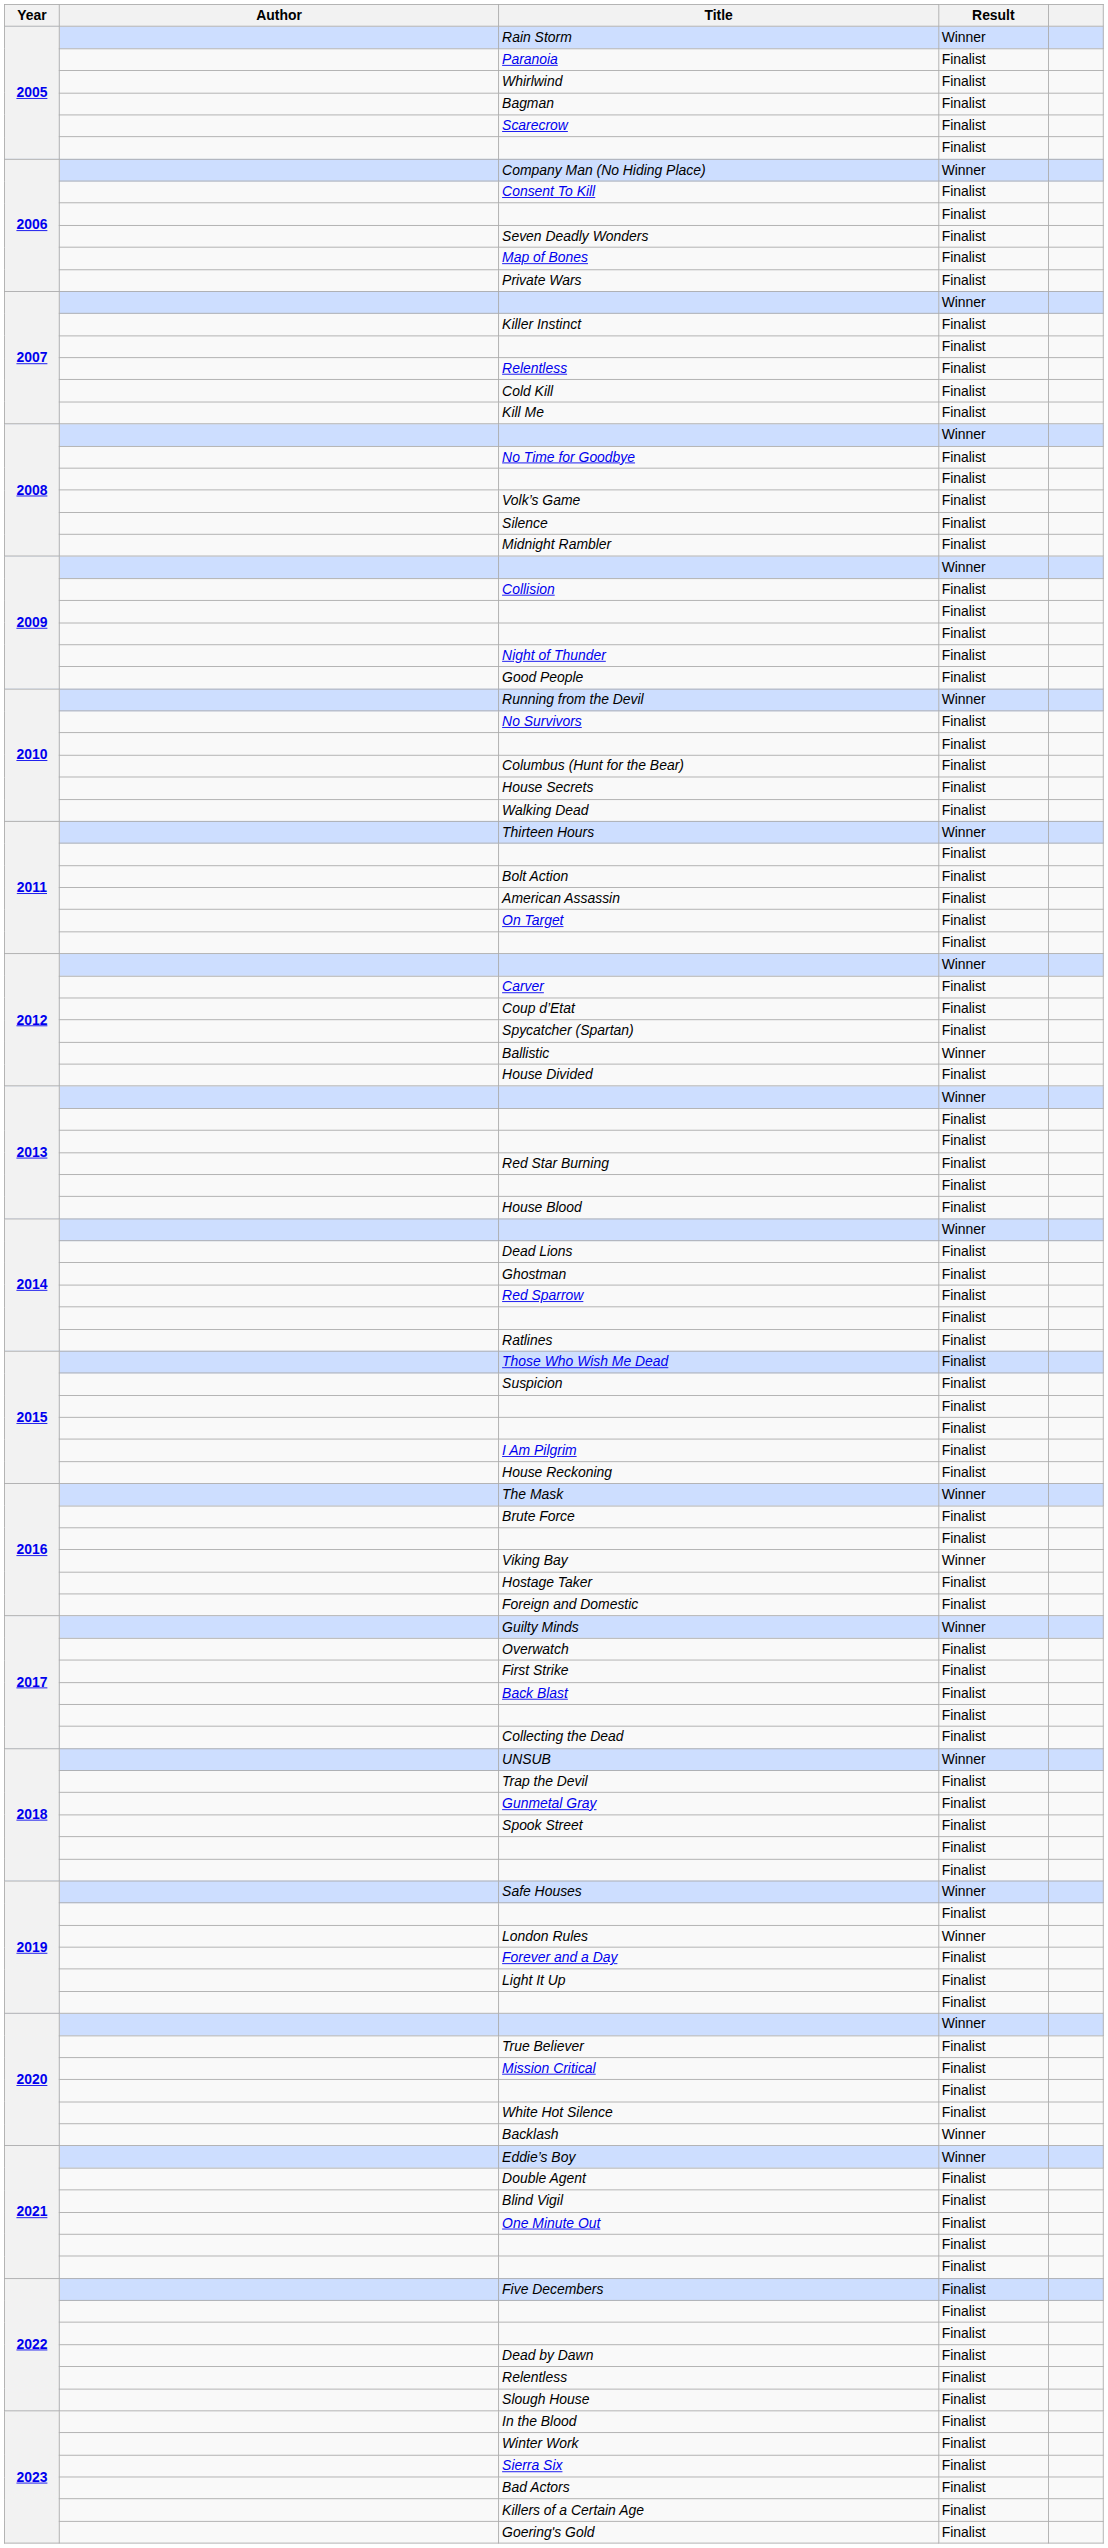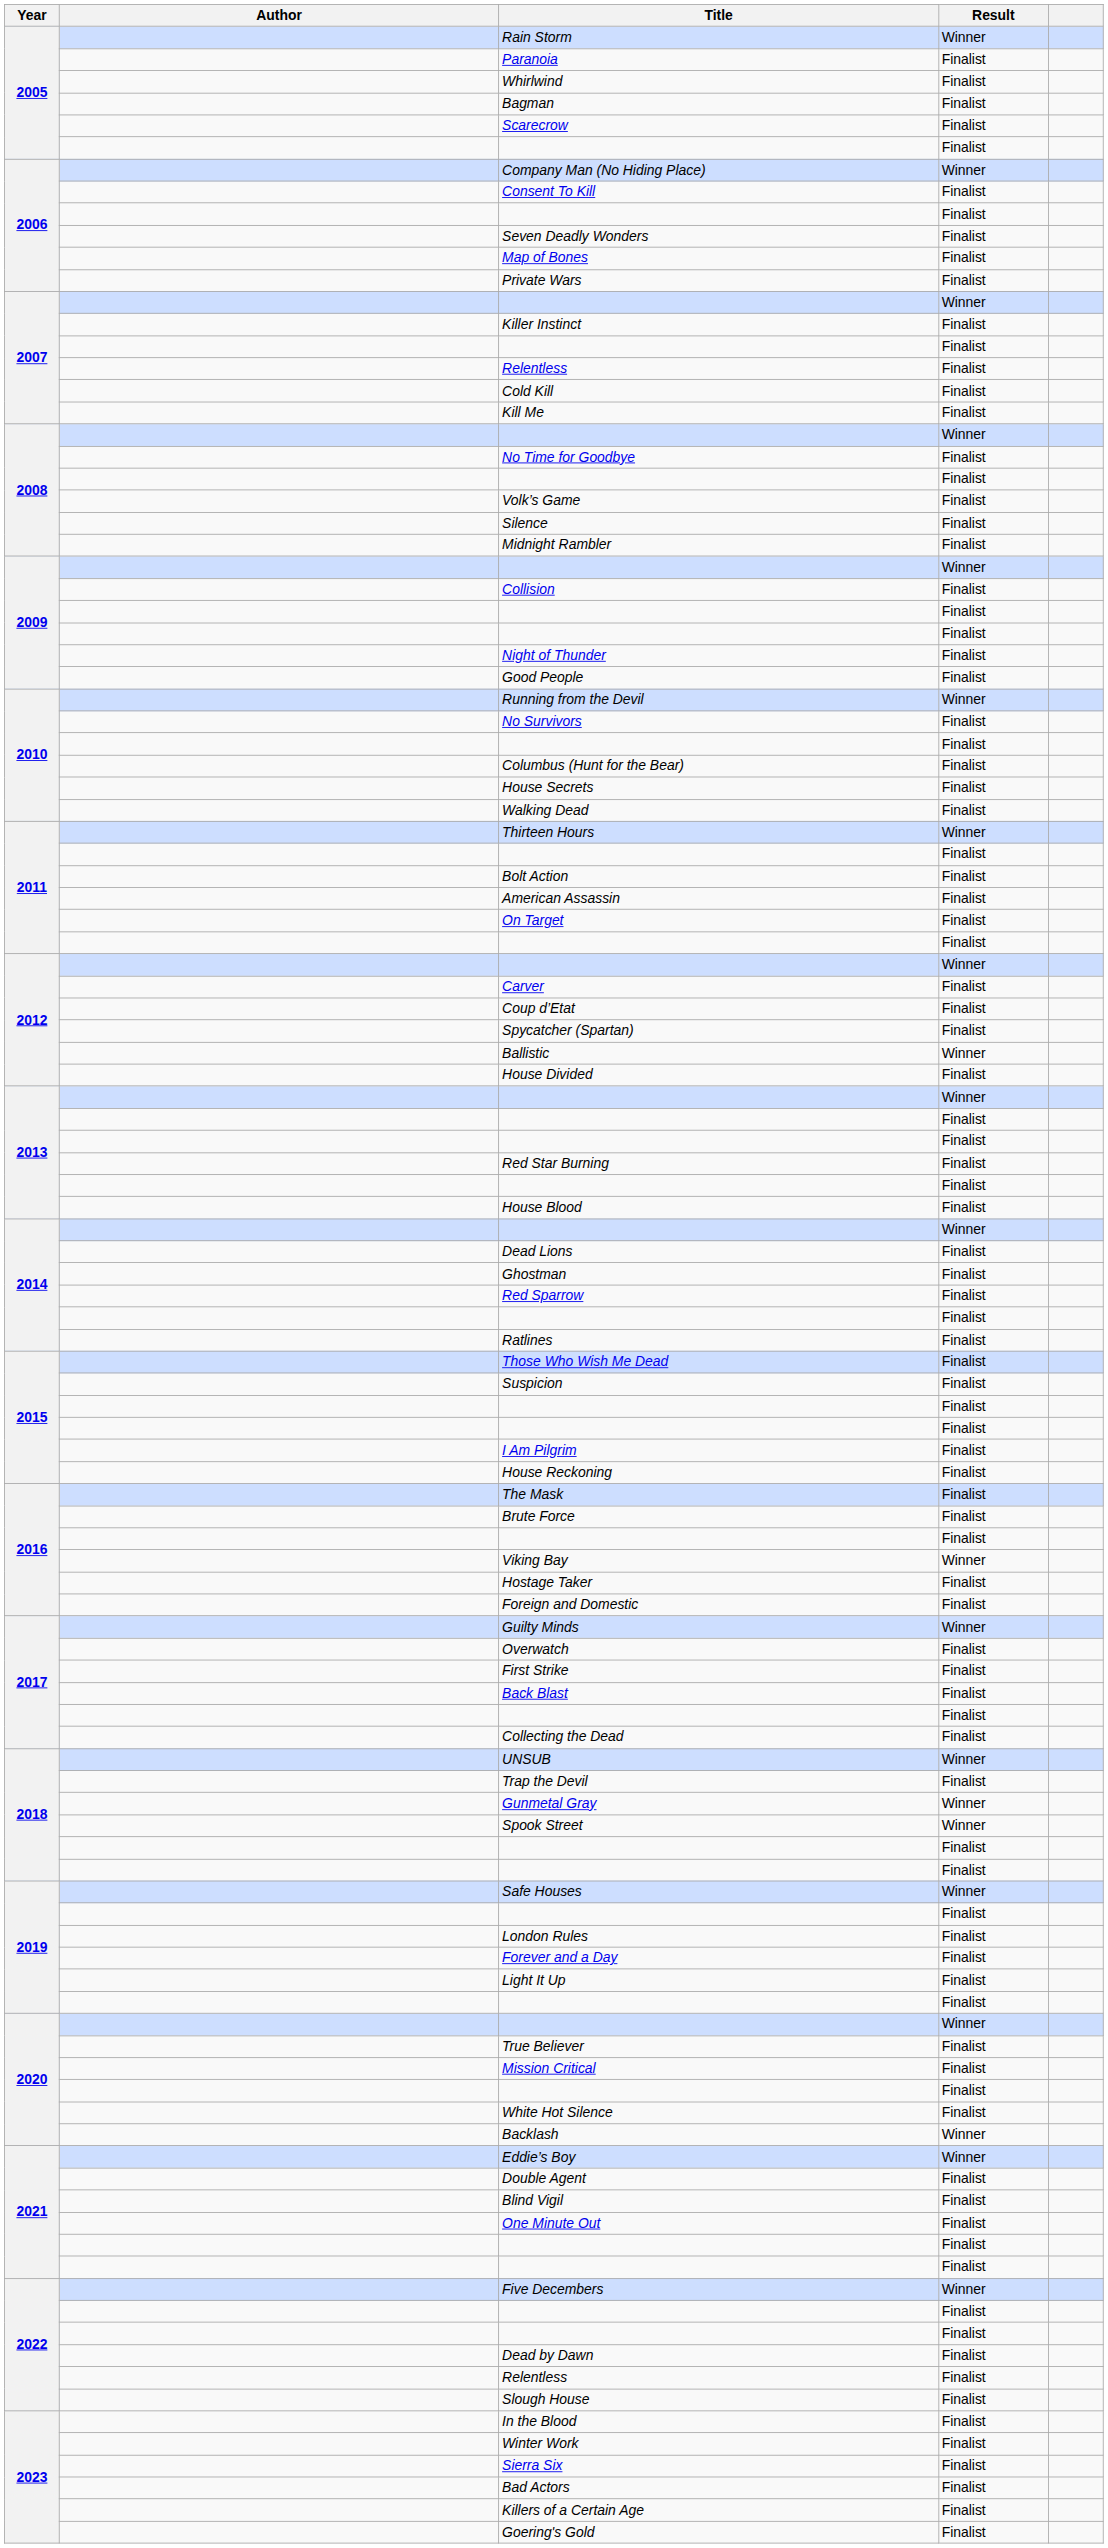 <table class="wikitable sortable mw-collapsible" style="width:100%">
 <tr>
 <th scope="col" width="5%">Year</th>
 <th scope="col" width="40%">Author</th>
 <th scope="col" width="40%">Title</th>
 <th scope="col" width="10%">Result</th>
 <th scope="col" width="5%"></th>
 </tr>
 <tr style="background:#cddeff">
 <th rowspan="6"><a href='#'>2005</a></th>
 <td></td>
 <td><em>Rain Storm</em></td>
 <td>Winner</td>
 <td></td>
 </tr>
 <tr>
 <td></td>
 <td><em><a href='#'>Paranoia</a></em></td>
 <td>Finalist</td>
 <td></td>
 </tr>
 <tr>
 <td></td>
 <td><em>Whirlwind</em></td>
 <td>Finalist</td>
 <td></td>
 </tr>
 <tr>
 <td></td>
 <td><em>Bagman</em></td>
 <td>Finalist</td>
 <td></td>
 </tr>
 <tr>
 <td></td>
 <td><em><a href='#'>Scarecrow</a></em></td>
 <td>Finalist</td>
 <td></td>
 </tr>
 <tr>
 <td></td>
 <td><em></em></td>
 <td>Finalist</td>
 <td></td>
 </tr>
 <tr style="background:#cddeff">
 <th rowspan="6"><a href='#'>2006</a></th>
 <td></td>
 <td><em>Company Man (No Hiding Place)</em></td>
 <td>Winner</td>
 <td></td>
 </tr>
 <tr>
 <td></td>
 <td><em><a href='#'>Consent To Kill</a></em></td>
 <td>Finalist</td>
 <td></td>
 </tr>
 <tr>
 <td></td>
 <td><em></em></td>
 <td>Finalist</td>
 <td></td>
 </tr>
 <tr>
 <td></td>
 <td><em>Seven Deadly Wonders</em></td>
 <td>Finalist</td>
 <td></td>
 </tr>
 <tr>
 <td></td>
 <td><em><a href='#'>Map of Bones</a></em></td>
 <td>Finalist</td>
 <td></td>
 </tr>
 <tr>
 <td></td>
 <td><em>Private Wars</em></td>
 <td>Finalist</td>
 <td></td>
 </tr>
 <tr style="background:#cddeff">
 <th rowspan="6"><a href='#'>2007</a></th>
 <td></td>
 <td><em></em></td>
 <td>Winner</td>
 <td></td>
 </tr>
 <tr>
 <td></td>
 <td><em>Killer Instinct</em></td>
 <td>Finalist</td>
 <td></td>
 </tr>
 <tr>
 <td></td>
 <td><em></em></td>
 <td>Finalist</td>
 <td></td>
 </tr>
 <tr>
 <td></td>
 <td><em><a href='#'>Relentless</a></em></td>
 <td>Finalist</td>
 <td></td>
 </tr>
 <tr>
 <td></td>
 <td><em>Cold Kill</em></td>
 <td>Finalist</td>
 <td></td>
 </tr>
 <tr>
 <td></td>
 <td><em>Kill Me</em></td>
 <td>Finalist</td>
 <td></td>
 </tr>
 <tr style="background:#cddeff">
 <th rowspan="6"><a href='#'>2008</a></th>
 <td></td>
 <td><em></em></td>
 <td>Winner</td>
 <td></td>
 </tr>
 <tr>
 <td></td>
 <td><em><a href='#'>No Time for Goodbye</a></em></td>
 <td>Finalist</td>
 <td></td>
 </tr>
 <tr>
 <td></td>
 <td><em></em></td>
 <td>Finalist</td>
 <td></td>
 </tr>
 <tr>
 <td></td>
 <td><em>Volk’s Game</em></td>
 <td>Finalist</td>
 <td></td>
 </tr>
 <tr>
 <td></td>
 <td><em>Silence</em></td>
 <td>Finalist</td>
 <td></td>
 </tr>
 <tr>
 <td></td>
 <td><em>Midnight Rambler</em></td>
 <td>Finalist</td>
 <td></td>
 </tr>
 <tr style="background:#cddeff">
 <th rowspan="6"><a href='#'>2009</a></th>
 <td></td>
 <td><em></em></td>
 <td>Winner</td>
 <td></td>
 </tr>
 <tr>
 <td></td>
 <td><em><a href='#'>Collision</a></em></td>
 <td>Finalist</td>
 <td></td>
 </tr>
 <tr>
 <td></td>
 <td><em></em></td>
 <td>Finalist</td>
 <td></td>
 </tr>
 <tr>
 <td></td>
 <td><em></em></td>
 <td>Finalist</td>
 <td></td>
 </tr>
 <tr>
 <td></td>
 <td><em><a href='#'>Night of Thunder</a></em></td>
 <td>Finalist</td>
 <td></td>
 </tr>
 <tr>
 <td></td>
 <td><em>Good People</em></td>
 <td>Finalist</td>
 <td></td>
 </tr>
 <tr style="background:#cddeff">
 <th rowspan="6"><a href='#'>2010</a></th>
 <td></td>
 <td><em>Running from the Devil</em></td>
 <td>Winner</td>
 <td></td>
 </tr>
 <tr>
 <td></td>
 <td><em><a href='#'>No Survivors</a></em></td>
 <td>Finalist</td>
 <td></td>
 </tr>
 <tr>
 <td></td>
 <td><em></em></td>
 <td>Finalist</td>
 <td></td>
 </tr>
 <tr>
 <td></td>
 <td><em>Columbus (Hunt for the Bear)</em></td>
 <td>Finalist</td>
 <td></td>
 </tr>
 <tr>
 <td></td>
 <td><em>House Secrets</em></td>
 <td>Finalist</td>
 <td></td>
 </tr>
 <tr>
 <td></td>
 <td><em>Walking Dead</em></td>
 <td>Finalist</td>
 <td></td>
 </tr>
 <tr style="background:#cddeff">
 <th rowspan="6"><a href='#'>2011</a></th>
 <td></td>
 <td><em>Thirteen Hours</em></td>
 <td>Winner</td>
 <td></td>
 </tr>
 <tr>
 <td></td>
 <td><em></em></td>
 <td>Finalist</td>
 <td></td>
 </tr>
 <tr>
 <td></td>
 <td><em>Bolt Action</em></td>
 <td>Finalist</td>
 <td></td>
 </tr>
 <tr>
 <td></td>
 <td><em>American Assassin</em></td>
 <td>Finalist</td>
 <td></td>
 </tr>
 <tr>
 <td></td>
 <td><em><a href='#'>On Target</a></em></td>
 <td>Finalist</td>
 <td></td>
 </tr>
 <tr>
 <td></td>
 <td><em></em></td>
 <td>Finalist</td>
 <td></td>
 </tr>
 <tr style="background:#cddeff">
 <th rowspan="6"><a href='#'>2012</a></th>
 <td></td>
 <td><em></em></td>
 <td>Winner</td>
 <td></td>
 </tr>
 <tr>
 <td></td>
 <td><em><a href='#'>Carver</a></em></td>
 <td>Finalist</td>
 <td></td>
 </tr>
 <tr>
 <td></td>
 <td><em>Coup d’Etat</em></td>
 <td>Finalist</td>
 <td></td>
 </tr>
 <tr>
 <td></td>
 <td><em>Spycatcher (Spartan)</em></td>
 <td>Finalist</td>
 <td></td>
 </tr>
 <tr>
 <td></td>
 <td><em>Ballistic</em></td>
 <td>Winner</td>
 <td></td>
 </tr>
 <tr>
 <td></td>
 <td><em>House Divided</em></td>
 <td>Finalist</td>
 <td></td>
 </tr>
 <tr style="background:#cddeff">
 <th rowspan="6"><a href='#'>2013</a></th>
 <td></td>
 <td><em></em></td>
 <td>Winner</td>
 <td></td>
 </tr>
 <tr>
 <td></td>
 <td><em></em></td>
 <td>Finalist</td>
 <td></td>
 </tr>
 <tr>
 <td></td>
 <td><em></em></td>
 <td>Finalist</td>
 <td></td>
 </tr>
 <tr>
 <td></td>
 <td><em>Red Star Burning</em></td>
 <td>Finalist</td>
 <td></td>
 </tr>
 <tr>
 <td></td>
 <td><em></em></td>
 <td>Finalist</td>
 <td></td>
 </tr>
 <tr>
 <td></td>
 <td><em>House Blood</em></td>
 <td>Finalist</td>
 <td></td>
 </tr>
 <tr style="background:#cddeff">
 <th rowspan="6"><a href='#'>2014</a></th>
 <td></td>
 <td><em></em></td>
 <td>Winner</td>
 <td></td>
 </tr>
 <tr>
 <td></td>
 <td><em>Dead Lions</em></td>
 <td>Finalist</td>
 <td></td>
 </tr>
 <tr>
 <td></td>
 <td><em>Ghostman</em></td>
 <td>Finalist</td>
 <td></td>
 </tr>
 <tr>
 <td></td>
 <td><em><a href='#'>Red Sparrow</a></em></td>
 <td>Finalist</td>
 <td></td>
 </tr>
 <tr>
 <td></td>
 <td><em></em></td>
 <td>Finalist</td>
 <td></td>
 </tr>
 <tr>
 <td></td>
 <td><em>Ratlines</em></td>
 <td>Finalist</td>
 <td></td>
 </tr>
 <tr style="background:#cddeff">
 <th rowspan="6"><a href='#'>2015</a></th>
 <td></td>
 <td><em><a href='#'>Those Who Wish Me Dead</a></em></td>
 <td>Finalist</td>
 <td></td>
 </tr>
 <tr>
 <td></td>
 <td><em>Suspicion</em></td>
 <td>Finalist</td>
 <td></td>
 </tr>
 <tr>
 <td></td>
 <td><em></em></td>
 <td>Finalist</td>
 <td></td>
 </tr>
 <tr>
 <td></td>
 <td><em></em></td>
 <td>Finalist</td>
 <td></td>
 </tr>
 <tr>
 <td></td>
 <td><em><a href='#'>I Am Pilgrim</a></em></td>
 <td>Finalist</td>
 <td></td>
 </tr>
 <tr>
 <td></td>
 <td><em>House Reckoning</em></td>
 <td>Finalist</td>
 <td></td>
 </tr>
 <tr style="background:#cddeff">
 <th rowspan="6"><a href='#'>2016</a></th>
 <td></td>
 <td><em>The Mask</em></td>
-<td>Winner</td>
+<td>Finalist</td>
 <td></td>
 </tr>
 <tr>
 <td></td>
 <td><em>Brute Force</em></td>
 <td>Finalist</td>
 <td></td>
 </tr>
 <tr>
 <td></td>
 <td><em></em></td>
 <td>Finalist</td>
 <td></td>
 </tr>
 <tr>
 <td></td>
 <td><em>Viking Bay</em></td>
 <td>Winner</td>
 <td></td>
 </tr>
 <tr>
 <td></td>
 <td><em>Hostage Taker</em></td>
 <td>Finalist</td>
 <td></td>
 </tr>
 <tr>
 <td></td>
 <td><em>Foreign and Domestic</em></td>
 <td>Finalist</td>
 <td></td>
 </tr>
 <tr style="background:#cddeff">
 <th rowspan="6"><a href='#'>2017</a></th>
 <td></td>
 <td><em>Guilty Minds</em></td>
 <td>Winner</td>
 <td></td>
 </tr>
 <tr>
 <td></td>
 <td><em>Overwatch</em></td>
 <td>Finalist</td>
 <td></td>
 </tr>
 <tr>
 <td></td>
 <td><em>First Strike</em></td>
 <td>Finalist</td>
 <td></td>
 </tr>
 <tr>
 <td></td>
 <td><em><a href='#'>Back Blast</a></em></td>
 <td>Finalist</td>
 <td></td>
 </tr>
 <tr>
 <td></td>
 <td><em></em></td>
 <td>Finalist</td>
 <td></td>
 </tr>
 <tr>
 <td></td>
 <td><em>Collecting the Dead</em></td>
 <td>Finalist</td>
 <td></td>
 </tr>
 <tr style="background:#cddeff">
 <th rowspan="6"><a href='#'>2018</a></th>
 <td></td>
 <td><em>UNSUB</em></td>
 <td>Winner</td>
 <td></td>
 </tr>
 <tr>
 <td></td>
 <td><em>Trap the Devil</em></td>
 <td>Finalist</td>
 <td></td>
 </tr>
 <tr>
 <td></td>
 <td><em><a href='#'>Gunmetal Gray</a></em></td>
-<td>Finalist</td>
+<td>Winner</td>
 <td></td>
 </tr>
 <tr>
 <td></td>
 <td><em>Spook Street</em></td>
-<td>Finalist</td>
+<td>Winner</td>
 <td></td>
 </tr>
 <tr>
 <td></td>
 <td><em></em></td>
 <td>Finalist</td>
 <td></td>
 </tr>
 <tr>
 <td></td>
 <td><em></em></td>
 <td>Finalist</td>
 <td></td>
 </tr>
 <tr style="background:#cddeff">
 <th rowspan="6"><a href='#'>2019</a></th>
 <td></td>
 <td><em>Safe Houses</em></td>
 <td>Winner</td>
 <td></td>
 </tr>
 <tr>
 <td></td>
 <td><em></em></td>
 <td>Finalist</td>
 <td></td>
 </tr>
 <tr>
 <td></td>
 <td><em>London Rules</em></td>
-<td>Winner</td>
+<td>Finalist</td>
 <td></td>
 </tr>
 <tr>
 <td></td>
 <td><em><a href='#'>Forever and a Day</a></em></td>
 <td>Finalist</td>
 <td></td>
 </tr>
 <tr>
 <td></td>
 <td><em>Light It Up</em></td>
 <td>Finalist</td>
 <td></td>
 </tr>
 <tr>
 <td></td>
 <td><em></em></td>
 <td>Finalist</td>
 <td></td>
 </tr>
 <tr style="background:#cddeff">
 <th rowspan="6"><a href='#'>2020</a></th>
 <td></td>
 <td></td>
 <td>Winner</td>
 <td></td>
 </tr>
 <tr>
 <td></td>
 <td><em>True Believer</em></td>
 <td>Finalist</td>
 <td></td>
 </tr>
 <tr>
 <td></td>
 <td><em><a href='#'>Mission Critical</a></em></td>
 <td>Finalist</td>
 <td></td>
 </tr>
 <tr>
 <td></td>
 <td><em></em></td>
 <td>Finalist</td>
 <td></td>
 </tr>
 <tr>
 <td></td>
 <td><em>White Hot Silence</em></td>
 <td>Finalist</td>
 <td></td>
 </tr>
 <tr>
 <td></td>
 <td><em>Backlash</em></td>
 <td>Winner</td>
 <td></td>
 </tr>
 <tr style="background:#cddeff">
 <th rowspan="6"><a href='#'>2021</a></th>
 <td></td>
 <td><em>Eddie’s Boy</em></td>
 <td>Winner</td>
 <td></td>
 </tr>
 <tr>
 <td></td>
 <td><em>Double Agent</em></td>
 <td>Finalist</td>
 <td></td>
 </tr>
 <tr>
 <td></td>
 <td><em>Blind Vigil</em></td>
 <td>Finalist</td>
 <td></td>
 </tr>
 <tr>
 <td></td>
 <td><em><a href='#'>One Minute Out</a></em></td>
 <td>Finalist</td>
 <td></td>
 </tr>
 <tr>
 <td></td>
 <td><em></em></td>
 <td>Finalist</td>
 <td></td>
 </tr>
 <tr>
 <td></td>
 <td><em></em></td>
 <td>Finalist</td>
 <td></td>
 </tr>
 <tr style="background:#cddeff">
 <th rowspan="6"><a href='#'>2022</a></th>
 <td></td>
 <td><em>Five Decembers</em></td>
-<td>Finalist</td>
+<td>Winner</td>
 <td></td>
 </tr>
 <tr>
 <td></td>
 <td><em></em></td>
 <td>Finalist</td>
 <td></td>
 </tr>
 <tr>
 <td></td>
 <td><em></em></td>
 <td>Finalist</td>
 <td></td>
 </tr>
 <tr>
 <td></td>
 <td><em>Dead by Dawn</em></td>
 <td>Finalist</td>
 <td></td>
 </tr>
 <tr>
 <td></td>
 <td><em>Relentless</em></td>
 <td>Finalist</td>
 <td></td>
 </tr>
 <tr>
 <td></td>
 <td><em>Slough House</em></td>
 <td>Finalist</td>
 <td></td>
 </tr>
 <tr>
 <th rowspan="6"><a href='#'>2023</a></th>
 <td></td>
 <td><em>In the Blood</em></td>
 <td>Finalist</td>
 <td></td>
 </tr>
 <tr>
 <td></td>
 <td><em>Winter Work</em></td>
 <td>Finalist</td>
 <td></td>
 </tr>
 <tr>
 <td></td>
 <td><em><a href='#'>Sierra Six</a></em></td>
 <td>Finalist</td>
 <td></td>
 </tr>
 <tr>
 <td></td>
 <td><em>Bad Actors</em></td>
 <td>Finalist</td>
 <td></td>
 </tr>
 <tr>
 <td></td>
 <td><em>Killers of a Certain Age</em></td>
 <td>Finalist</td>
 <td></td>
 </tr>
 <tr>
 <td></td>
 <td><em>Goering's Gold</em></td>
 <td>Finalist</td>
 <td></td>
 </tr>
 </table>
